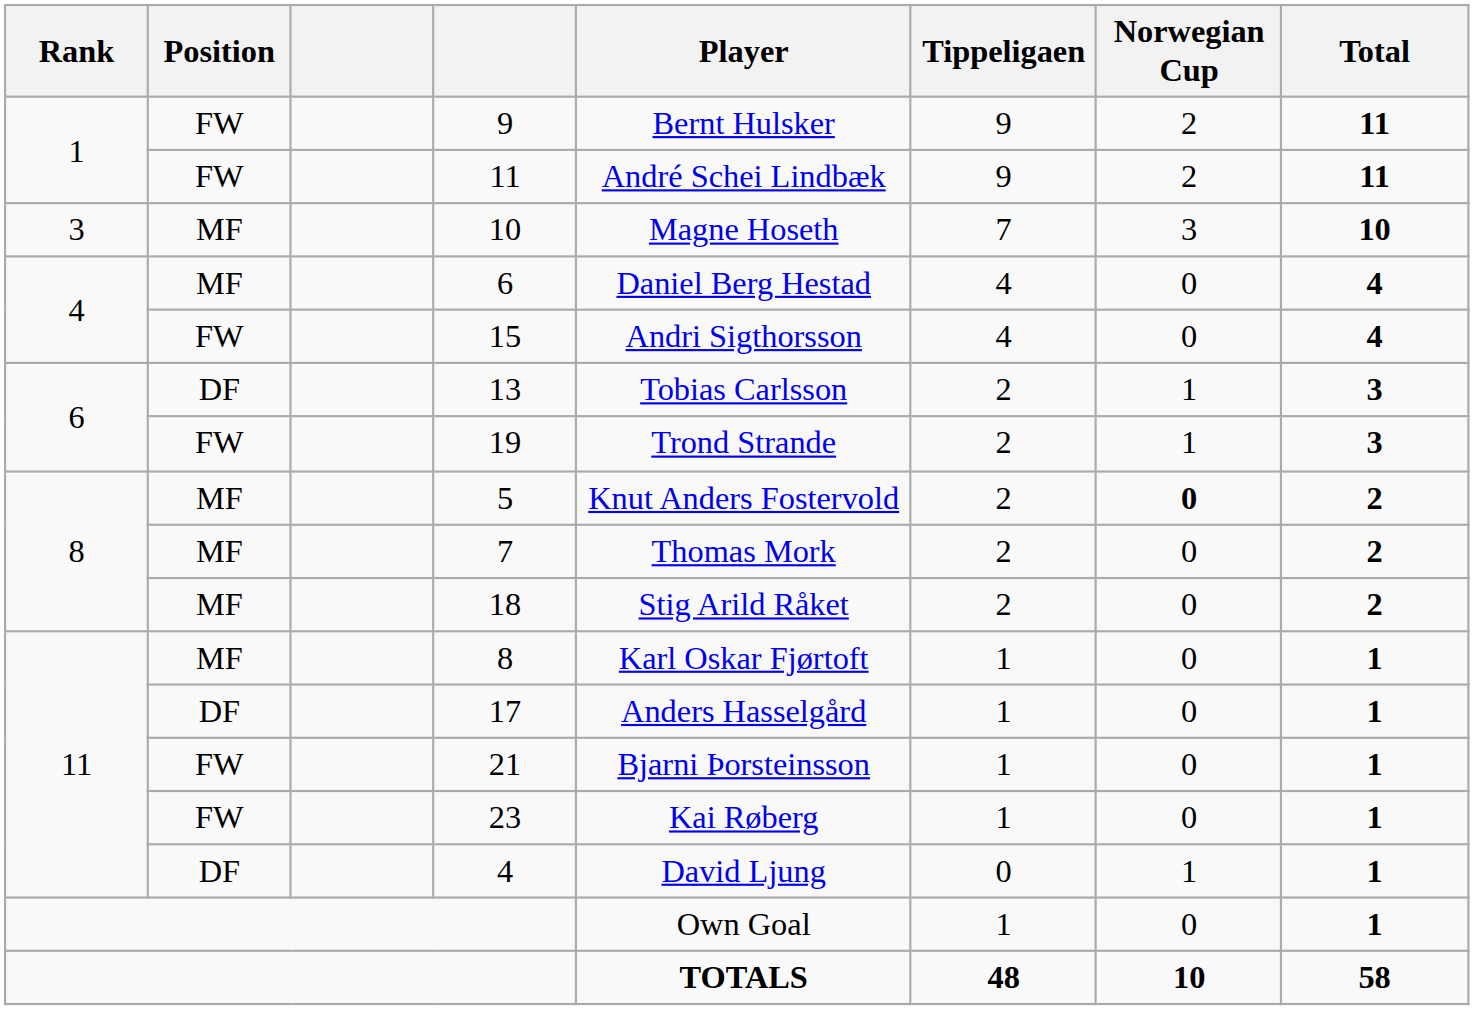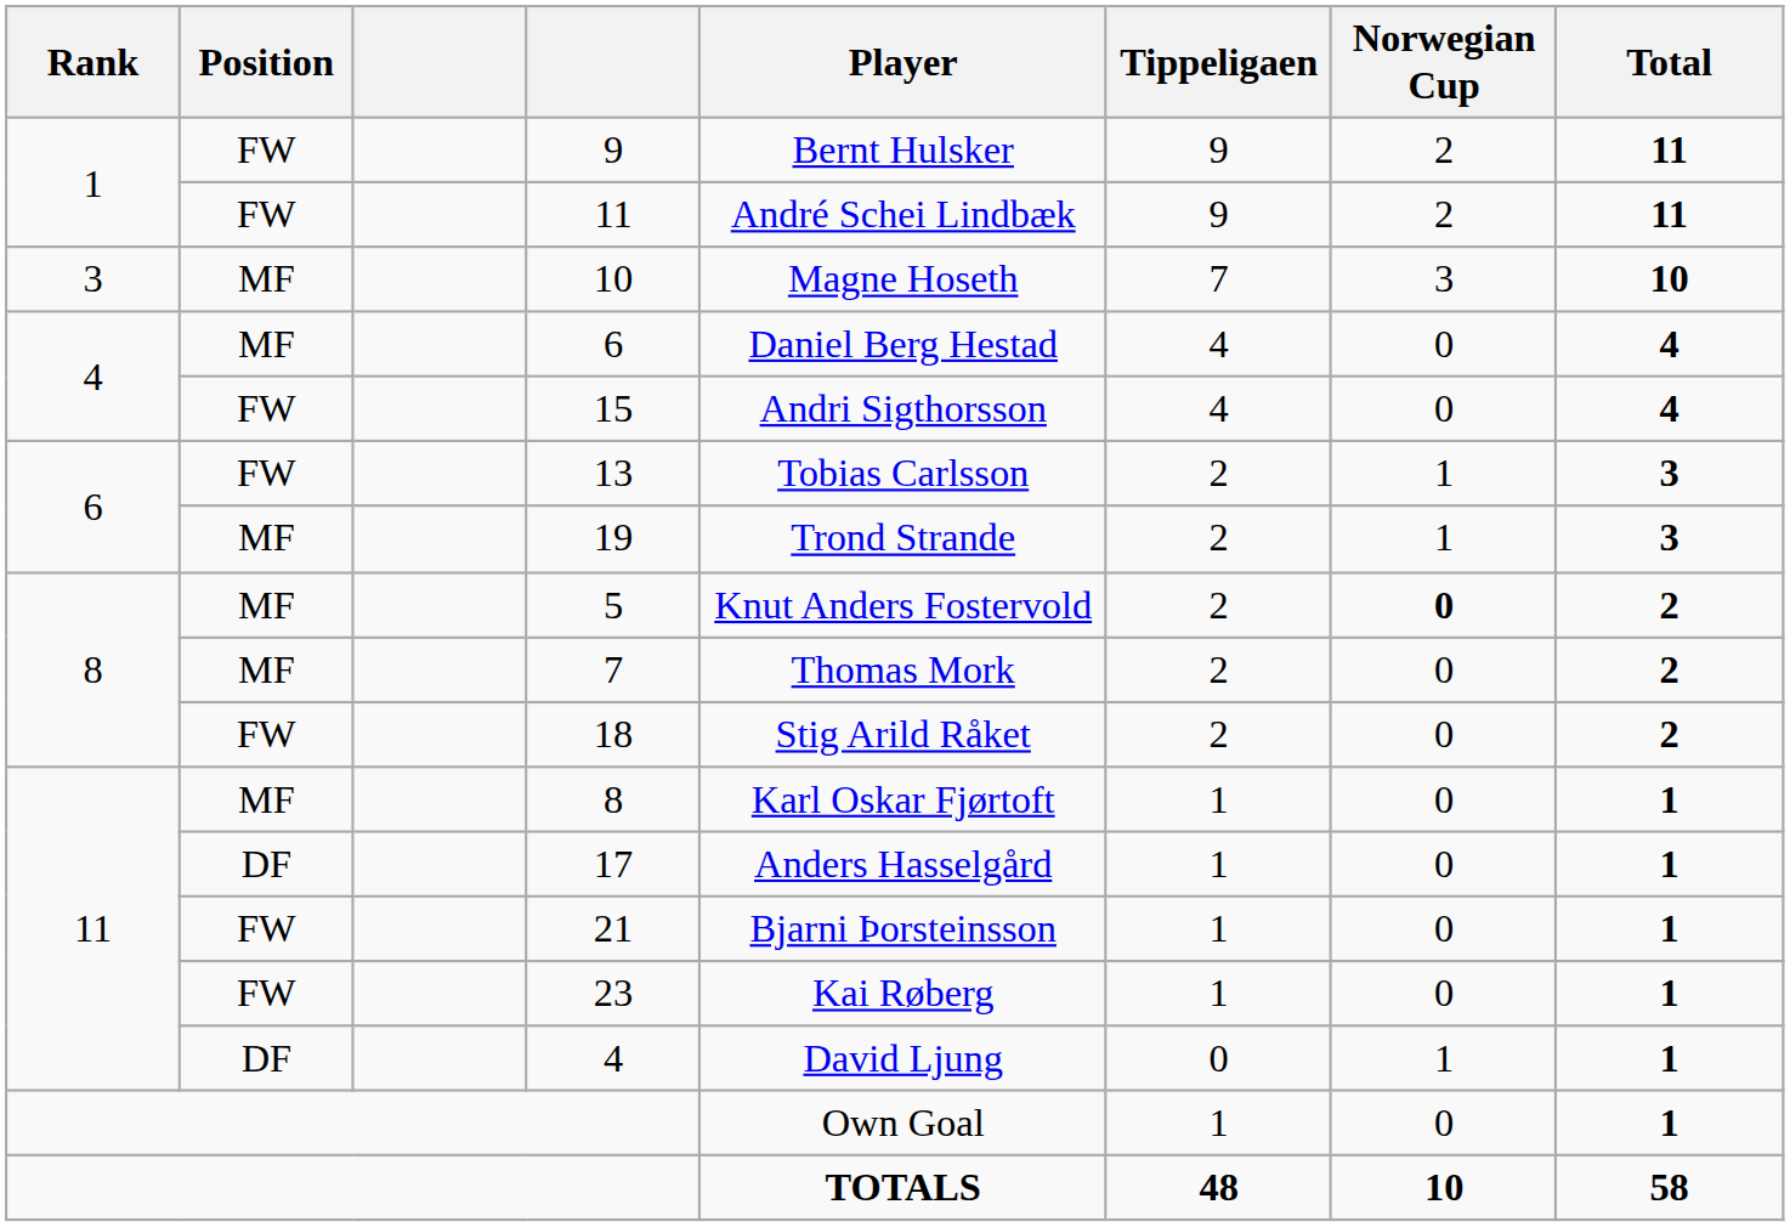 <table class="wikitable" style="font-size: 95%; text-align: center;">
 <tr>
 <th width=60>Rank</th>
 <th width=60>Position</th>
 <th width=60></th>
 <th width=60></th>
 <th width=150>Player</th>
 <th width=80>Tippeligaen</th>
 <th width=80>Norwegian Cup</th>
 <th width=80><strong>Total</strong></th>
 </tr>
 <tr>
 <td rowspan="2">1</td>
 <td>FW</td>
 <td></td>
 <td>9</td>
 <td><a href='#'>Bernt Hulsker</a></td>
 <td>9</td>
 <td>2</td>
 <td><strong>11</strong></td>
 </tr>
 <tr>
 <td>FW</td>
 <td></td>
 <td>11</td>
 <td><a href='#'>André Schei Lindbæk</a></td>
 <td>9</td>
 <td>2</td>
 <td><strong>11</strong></td>
 </tr>
 <tr>
 <td>3</td>
 <td>MF</td>
 <td></td>
 <td>10</td>
 <td><a href='#'>Magne Hoseth</a></td>
 <td>7</td>
 <td>3</td>
 <td><strong>10</strong></td>
 </tr>
 <tr>
 <td rowspan="2">4</td>
 <td>MF</td>
 <td></td>
 <td>6</td>
 <td><a href='#'>Daniel Berg Hestad</a></td>
 <td>4</td>
 <td>0</td>
 <td><strong>4</strong></td>
 </tr>
 <tr>
 <td>FW</td>
 <td></td>
 <td>15</td>
 <td><a href='#'>Andri Sigthorsson</a></td>
 <td>4</td>
 <td>0</td>
 <td><strong>4</strong></td>
 </tr>
 <tr>
 <td rowspan="2">6</td>
-<td>DF</td>
+<td>FW</td>
 <td></td>
 <td>13</td>
 <td><a href='#'>Tobias Carlsson</a></td>
 <td>2</td>
 <td>1</td>
 <td><strong>3</strong></td>
 </tr>
 <tr>
-<td>FW</td>
+<td>MF</td>
 <td></td>
 <td>19</td>
 <td><a href='#'>Trond Strande</a></td>
 <td>2</td>
 <td>1</td>
 <td><strong>3</strong></td>
 </tr>
 <tr>
 <td rowspan="3">8</td>
 <td>MF</td>
 <td></td>
 <td>5</td>
 <td><a href='#'>Knut Anders Fostervold</a></td>
 <td>2</td>
 <td><strong>0</strong></td>
 <td><strong>2</strong></td>
 </tr>
 <tr>
 <td>MF</td>
 <td></td>
 <td>7</td>
 <td><a href='#'>Thomas Mork</a></td>
 <td>2</td>
 <td>0</td>
 <td><strong>2</strong></td>
 </tr>
 <tr>
-<td>MF</td>
+<td>FW</td>
 <td></td>
 <td>18</td>
 <td><a href='#'>Stig Arild Råket</a></td>
 <td>2</td>
 <td>0</td>
 <td><strong>2</strong></td>
 </tr>
 <tr>
 <td rowspan="5">11</td>
 <td>MF</td>
 <td></td>
 <td>8</td>
 <td><a href='#'>Karl Oskar Fjørtoft</a></td>
 <td>1</td>
 <td>0</td>
 <td><strong>1</strong></td>
 </tr>
 <tr>
 <td>DF</td>
 <td></td>
 <td>17</td>
 <td><a href='#'>Anders Hasselgård</a></td>
 <td>1</td>
 <td>0</td>
 <td><strong>1</strong></td>
 </tr>
 <tr>
 <td>FW</td>
 <td></td>
 <td>21</td>
 <td><a href='#'>Bjarni Þorsteinsson</a></td>
 <td>1</td>
 <td>0</td>
 <td><strong>1</strong></td>
 </tr>
 <tr>
 <td>FW</td>
 <td></td>
 <td>23</td>
 <td><a href='#'>Kai Røberg</a></td>
 <td>1</td>
 <td>0</td>
 <td><strong>1</strong></td>
 </tr>
 <tr>
 <td>DF</td>
 <td></td>
 <td>4</td>
 <td><a href='#'>David Ljung</a></td>
 <td>0</td>
 <td>1</td>
 <td><strong>1</strong></td>
 </tr>
 <tr>
 <td colspan="4"></td>
 <td>Own Goal</td>
 <td>1</td>
 <td>0</td>
 <td><strong>1</strong></td>
 </tr>
 <tr>
 <td colspan="4"></td>
 <td><strong>TOTALS</strong></td>
 <td><strong>48</strong></td>
 <td><strong>10</strong></td>
 <td><strong>58</strong></td>
 </tr>
 </table>
